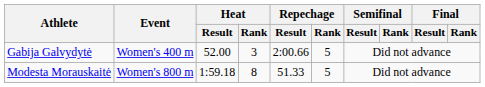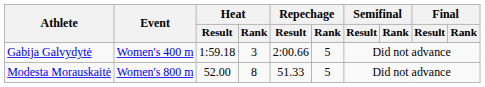 <table class="wikitable" style="font-size:90%">
 <tr>
 <th rowspan="2">Athlete</th>
 <th rowspan="2">Event</th>
 <th colspan="2">Heat</th>
 <th colspan="2">Repechage</th>
 <th colspan="2">Semifinal</th>
 <th colspan="2">Final</th>
 </tr>
 <tr style="font-size:95%">
 <th>Result</th>
 <th>Rank</th>
 <th>Result</th>
 <th>Rank</th>
 <th>Result</th>
 <th>Rank</th>
 <th>Result</th>
 <th>Rank</th>
 </tr>
 <tr align=center>
 <td align=left><a href='#'>Gabija Galvydytė</a></td>
 <td align=left><a href='#'>Women's 400 m</a></td>
-<td>52.00 <strong></strong></td>
+<td>1:59.18 <strong></strong></td>
 <td>3</td>
 <td>2:00.66</td>
 <td>5</td>
 <td colspan="4">Did not advance</td>
 </tr>
 <tr align=center>
 <td align=left><a href='#'>Modesta Morauskaitė</a></td>
 <td align=left><a href='#'>Women's 800 m</a></td>
-<td>1:59.18 <strong></strong></td>
+<td>52.00 <strong></strong></td>
 <td>8</td>
 <td>51.33 <strong></strong></td>
 <td>5</td>
 <td colspan=4>Did not advance</td>
 </tr>
 </table>
